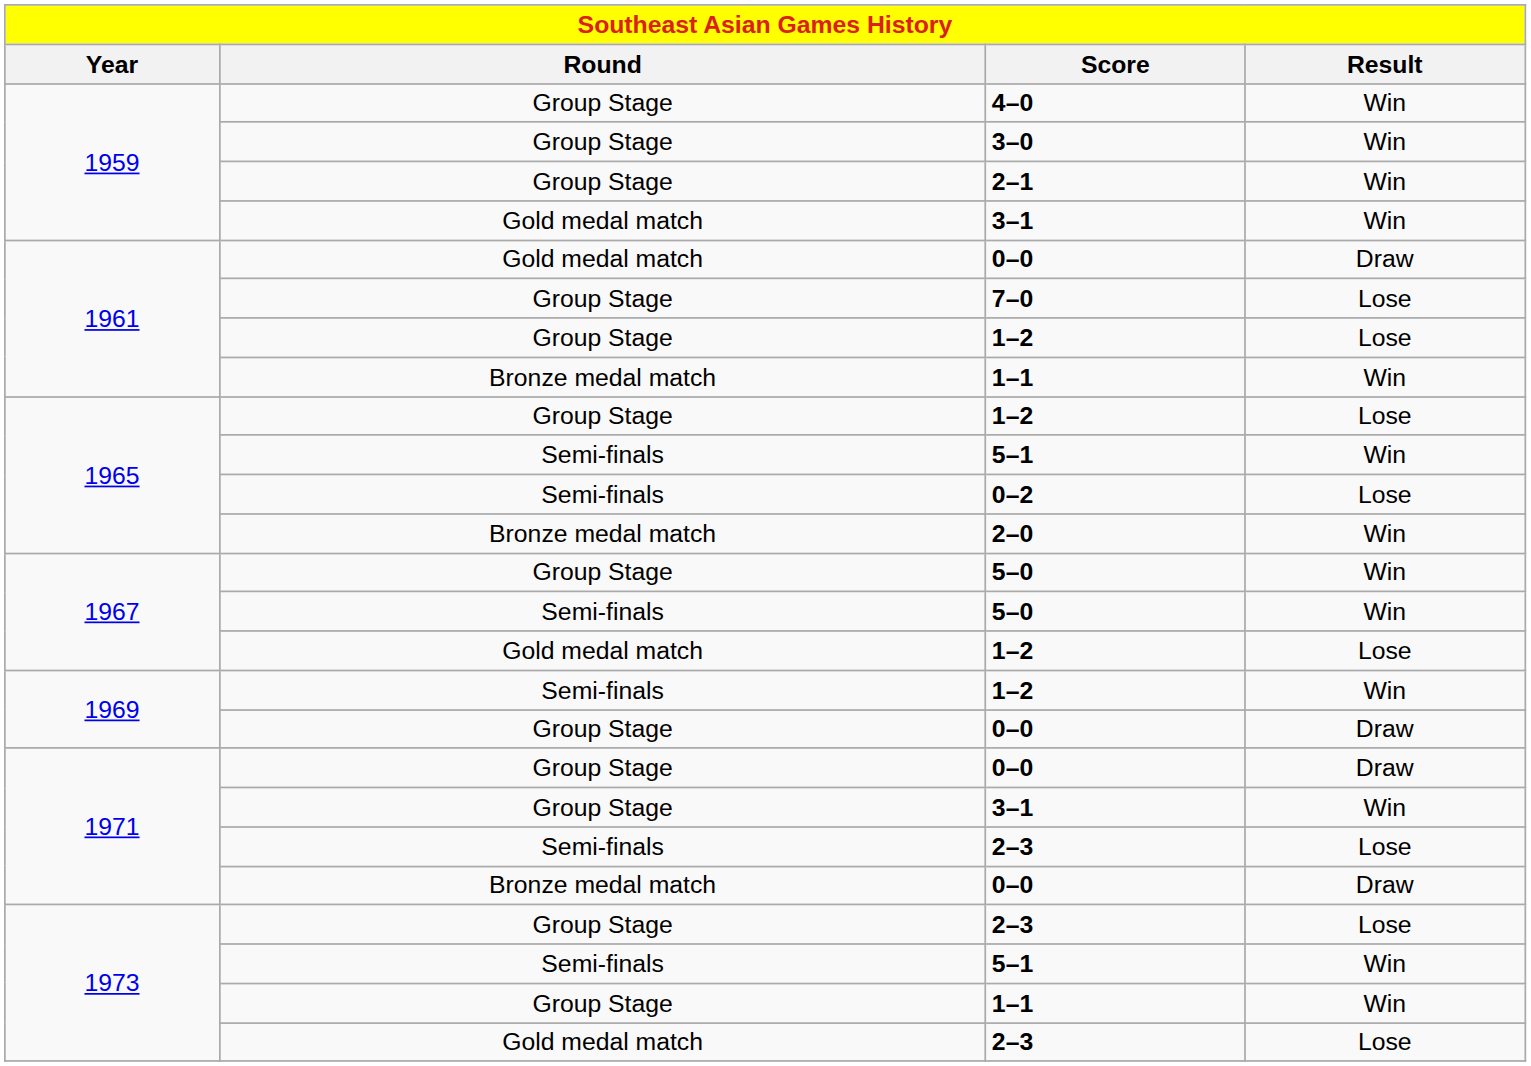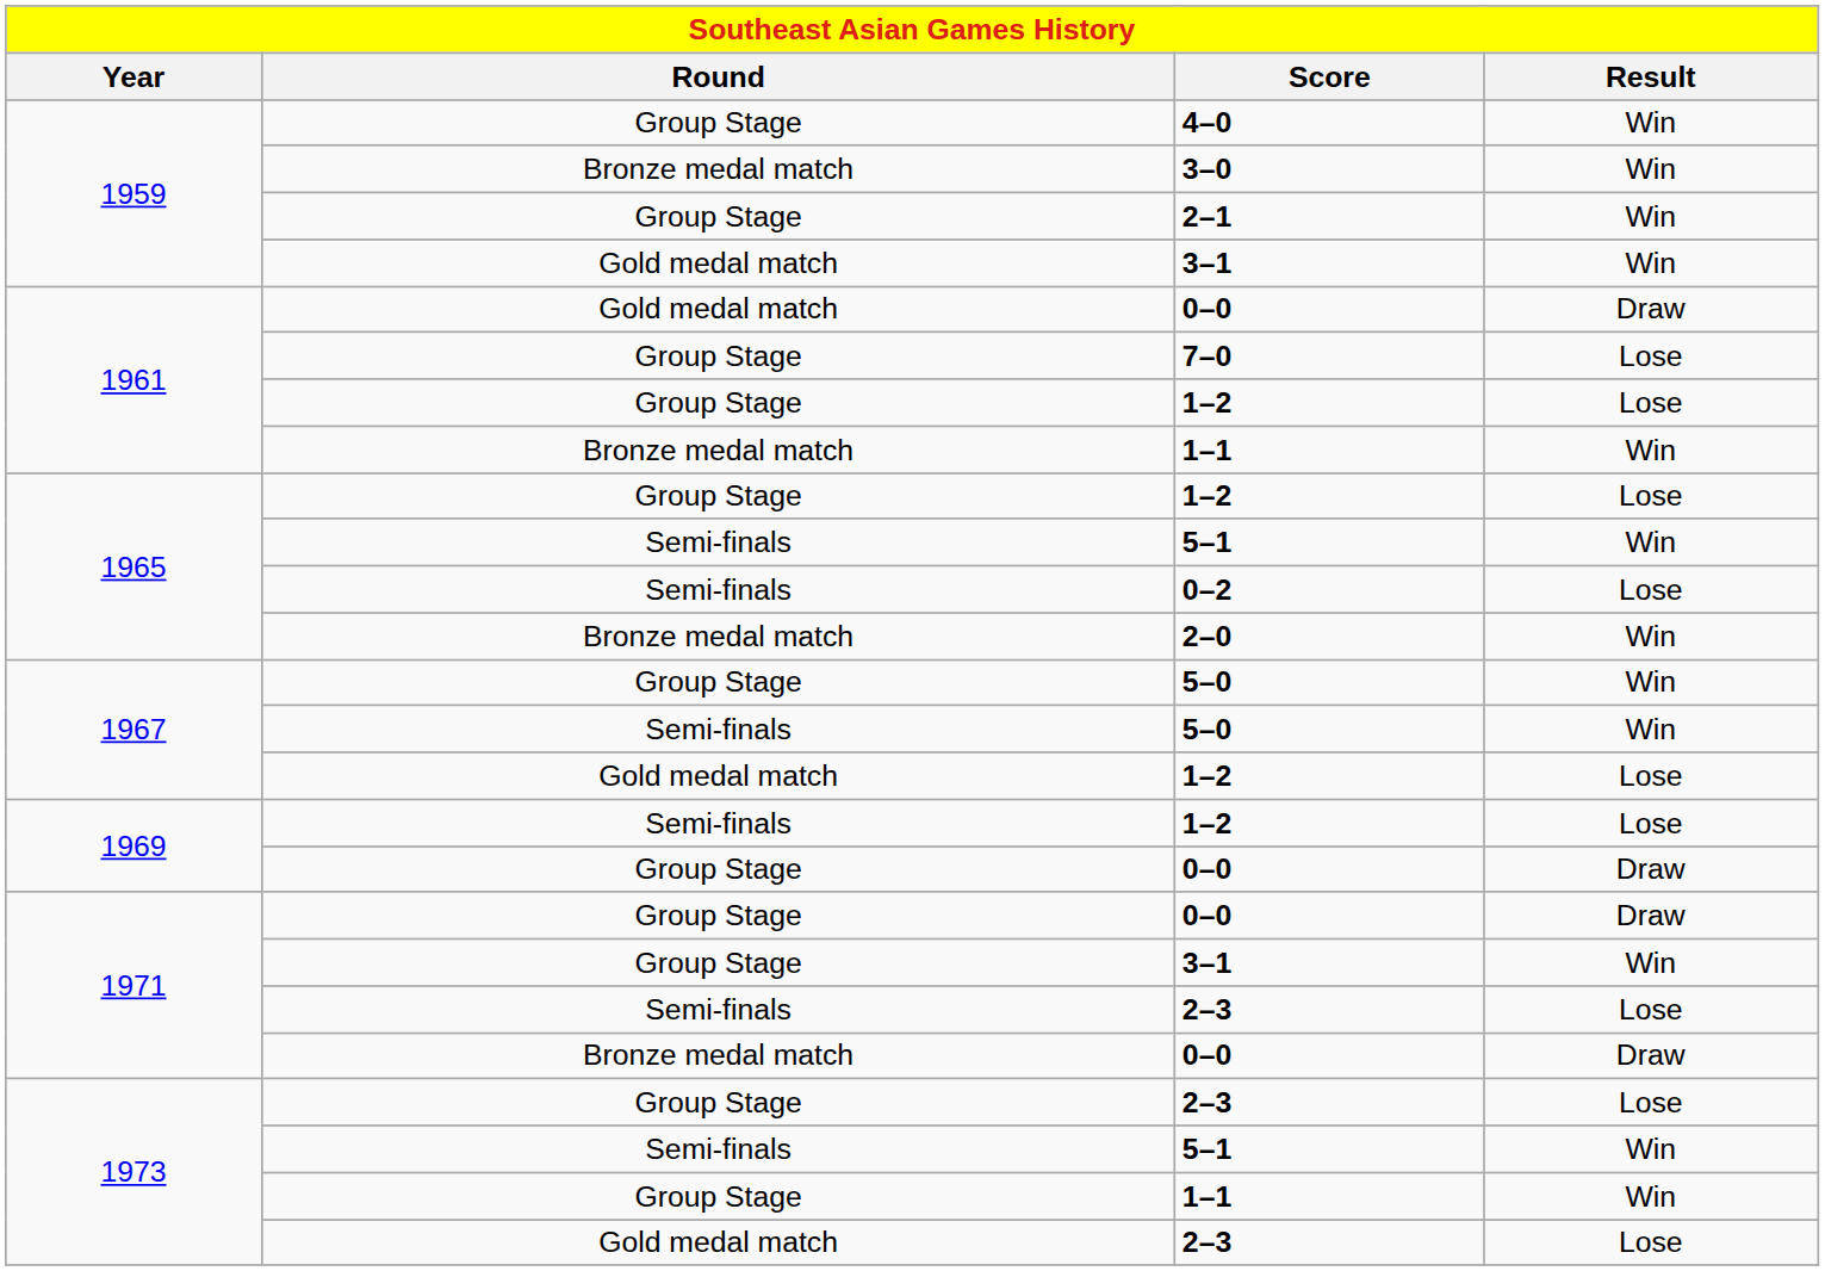 <table class="wikitable collapsible collapsed" style="text-align:center; font-size:90%; width:70%;">
 <tr>
 <th colspan=4 style="background: #FFFF00; color: #DB2017;">Southeast Asian Games History</th>
 </tr>
 <tr>
 <th>Year</th>
 <th>Round</th>
 <th>Score</th>
 <th>Result</th>
 </tr>
 <tr>
 <td rowspan=4><a href='#'>1959</a></td>
 <td>Group Stage</td>
 <td style="text-align:left"> <strong>4–0</strong> </td>
 <td>Win</td>
 </tr>
 <tr>
-<td>Group Stage</td>
+<td>Bronze medal match</td>
 <td style="text-align:left"> <strong>3–0</strong> </td>
 <td>Win</td>
 </tr>
 <tr>
 <td>Group Stage</td>
 <td style="text-align:left"> <strong>2–1</strong> </td>
 <td>Win</td>
 </tr>
 <tr>
 <td>Gold medal match</td>
 <td style="text-align:left"> <strong>3–1</strong> </td>
 <td>Win</td>
 </tr>
 <tr>
 <td rowspan=4><a href='#'>1961</a></td>
 <td>Gold medal match</td>
 <td style="text-align:left"> <strong>0–0</strong> </td>
 <td>Draw</td>
 </tr>
 <tr>
 <td>Group Stage</td>
 <td style="text-align:left"> <strong>7–0</strong> </td>
 <td>Lose</td>
 </tr>
 <tr>
 <td>Group Stage</td>
 <td style="text-align:left"> <strong>1–2</strong> </td>
 <td>Lose</td>
 </tr>
 <tr>
 <td>Bronze medal match</td>
 <td style="text-align:left"> <strong>1–1</strong> </td>
 <td>Win</td>
 </tr>
 <tr>
 <td rowspan=4><a href='#'>1965</a></td>
 <td>Group Stage</td>
 <td style="text-align:left"> <strong>1–2</strong> </td>
 <td>Lose</td>
 </tr>
 <tr>
 <td>Semi-finals</td>
 <td style="text-align:left"> <strong>5–1</strong> </td>
 <td>Win</td>
 </tr>
 <tr>
 <td>Semi-finals</td>
 <td style="text-align:left"> <strong>0–2</strong> </td>
 <td>Lose</td>
 </tr>
 <tr>
 <td>Bronze medal match</td>
 <td style="text-align:left"> <strong>2–0</strong> </td>
 <td>Win</td>
 </tr>
 <tr>
 <td rowspan=3><a href='#'>1967</a></td>
 <td>Group Stage</td>
 <td style="text-align:left"> <strong>5–0</strong> </td>
 <td>Win</td>
 </tr>
 <tr>
 <td>Semi-finals</td>
 <td style="text-align:left"> <strong>5–0</strong> </td>
 <td>Win</td>
 </tr>
 <tr>
 <td>Gold medal match</td>
 <td style="text-align:left"> <strong>1–2</strong> </td>
 <td>Lose</td>
 </tr>
 <tr>
 <td rowspan=2><a href='#'>1969</a></td>
 <td>Semi-finals</td>
 <td style="text-align:left"> <strong>1–2</strong> </td>
-<td>Win</td>
+<td>Lose</td>
 </tr>
 <tr>
 <td>Group Stage</td>
 <td style="text-align:left"> <strong>0–0</strong> </td>
 <td>Draw</td>
 </tr>
 <tr>
 <td rowspan=4><a href='#'>1971</a></td>
 <td>Group Stage</td>
 <td style="text-align:left"> <strong>0–0</strong> </td>
 <td>Draw</td>
 </tr>
 <tr>
 <td>Group Stage</td>
 <td style="text-align:left"> <strong>3–1</strong> </td>
 <td>Win</td>
 </tr>
 <tr>
 <td>Semi-finals</td>
 <td style="text-align:left"> <strong>2–3</strong> </td>
 <td>Lose</td>
 </tr>
 <tr>
 <td>Bronze medal match</td>
 <td style="text-align:left"> <strong>0–0</strong> </td>
 <td>Draw</td>
 </tr>
 <tr>
 <td rowspan=4><a href='#'>1973</a></td>
 <td>Group Stage</td>
 <td style="text-align:left"> <strong>2–3</strong> </td>
 <td>Lose</td>
 </tr>
 <tr>
 <td>Semi-finals</td>
 <td style="text-align:left"> <strong>5–1</strong> </td>
 <td>Win</td>
 </tr>
 <tr>
 <td>Group Stage</td>
 <td style="text-align:left"> <strong>1–1</strong>  </td>
 <td>Win</td>
 </tr>
 <tr>
 <td>Gold medal match</td>
 <td style="text-align:left"> <strong>2–3</strong> </td>
 <td>Lose</td>
 </tr>
 </table>
